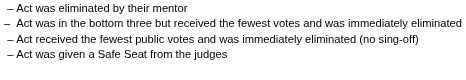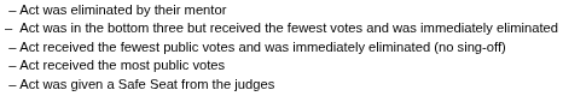 <table>
 <tr>
 <td> –</td>
 <td>Act was eliminated by their mentor</td>
 </tr>
 <tr>
 <td> –</td>
 <td>Act was in the bottom three but received the fewest votes and was immediately eliminated</td>
 </tr>
 <tr>
 <td> –</td>
 <td>Act received the fewest public votes and was immediately eliminated (no sing-off)</td>
 </tr>
 <tr>
 <td> –</td>
+<td>Act received the most public votes</td>
+</tr>
+<tr>
+<td> –</td>
 <td>Act was given a Safe Seat from the judges</td>
 </tr>
 </table>
